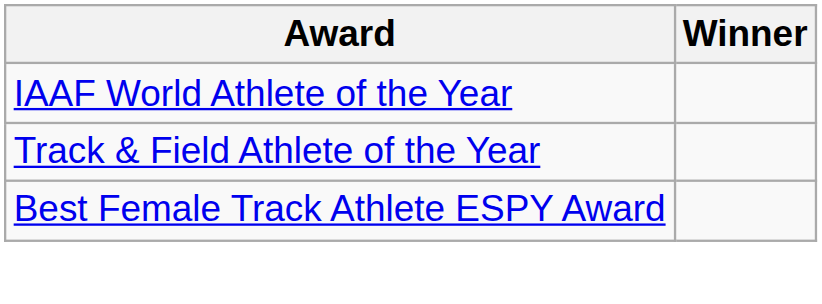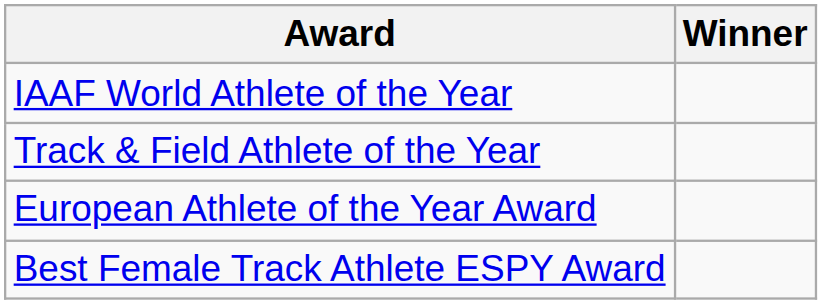 <table class="wikitable" style="text-align: left;">
 <tr>
 <th>Award</th>
 <th>Winner</th>
 </tr>
 <tr>
 <td><a href='#'>IAAF World Athlete of the Year</a></td>
 <td></td>
 </tr>
 <tr>
 <td><a href='#'>Track & Field Athlete of the Year</a></td>
 <td></td>
 </tr>
 <tr>
+<td><a href='#'>European Athlete of the Year Award</a></td>
+<td></td>
+</tr>
+<tr>
 <td><a href='#'>Best Female Track Athlete ESPY Award</a></td>
 <td></td>
 </tr>
 </table>
